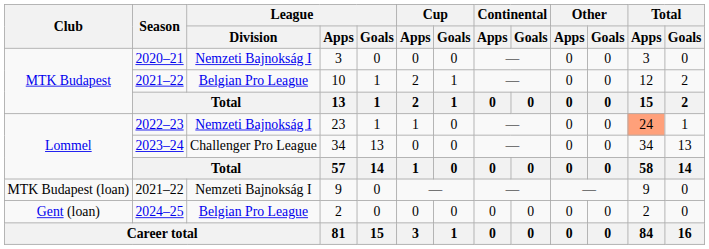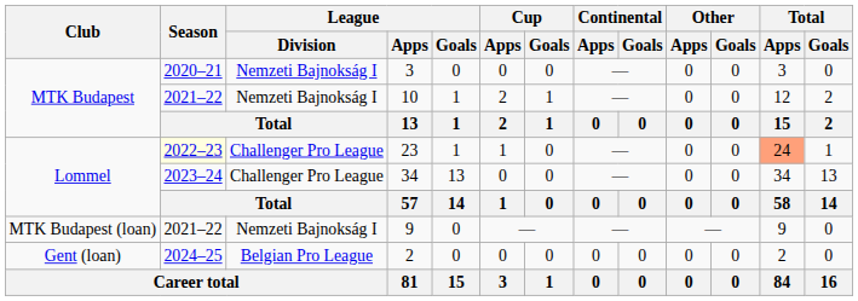 <table class="wikitable" style="text-align:center">
 <tr>
 <th rowspan="2">Club</th>
 <th rowspan="2">Season</th>
 <th colspan="3">League</th>
 <th colspan="2">Cup</th>
 <th colspan="2">Continental</th>
 <th colspan="2">Other</th>
 <th colspan="2">Total</th>
 </tr>
 <tr>
 <th>Division</th>
 <th>Apps</th>
 <th>Goals</th>
 <th>Apps</th>
 <th>Goals</th>
 <th>Apps</th>
 <th>Goals</th>
 <th>Apps</th>
 <th>Goals</th>
 <th>Apps</th>
 <th>Goals</th>
 </tr>
 <tr>
 <td rowspan="3"><a href='#'>MTK Budapest</a></td>
 <td><a href='#'>2020–21</a></td>
 <td><a href='#'>Nemzeti Bajnokság I</a></td>
 <td>3</td>
 <td>0</td>
 <td>0</td>
 <td>0</td>
 <td colspan="2">—</td>
 <td>0</td>
 <td>0</td>
 <td>3</td>
 <td>0</td>
 </tr>
 <tr>
 <td><a href='#'>2021–22</a></td>
-<td><a href='#'>Belgian Pro League</a></td>
+<td>Nemzeti Bajnokság I</td>
 <td>10</td>
 <td>1</td>
 <td>2</td>
 <td>1</td>
 <td colspan="2">—</td>
 <td>0</td>
 <td>0</td>
 <td>12</td>
 <td>2</td>
 </tr>
 <tr>
 <th colspan="2">Total</th>
 <th>13</th>
 <th>1</th>
 <th>2</th>
 <th>1</th>
 <th>0</th>
 <th>0</th>
 <th>0</th>
 <th>0</th>
 <th>15</th>
 <th>2</th>
 </tr>
 <tr>
 <td rowspan="3"><a href='#'>Lommel</a></td>
-<td><a href='#'>2022–23</a></td>
-<td><a href='#'>Nemzeti Bajnokság I</a></td>
+<td style="background: lightyellow;"><a href='#'>2022–23</a></td>
+<td><a href='#'>Challenger Pro League</a></td>
 <td>23</td>
 <td>1</td>
 <td>1</td>
 <td>0</td>
 <td colspan="2">—</td>
 <td>0</td>
 <td>0</td>
 <td style="background: lightsalmon;">24</td>
 <td>1</td>
 </tr>
 <tr>
 <td><a href='#'>2023–24</a></td>
 <td>Challenger Pro League</td>
 <td>34</td>
 <td>13</td>
 <td>0</td>
 <td>0</td>
 <td colspan="2">—</td>
 <td>0</td>
 <td>0</td>
 <td>34</td>
 <td>13</td>
 </tr>
 <tr>
 <th colspan="2">Total</th>
 <th>57</th>
 <th>14</th>
 <th>1</th>
 <th>0</th>
 <th>0</th>
 <th>0</th>
 <th>0</th>
 <th>0</th>
 <th>58</th>
 <th>14</th>
 </tr>
 <tr>
 <td>MTK Budapest (loan)</td>
 <td>2021–22</td>
 <td>Nemzeti Bajnokság I</td>
 <td>9</td>
 <td>0</td>
 <td colspan="2">—</td>
 <td colspan="2">—</td>
 <td colspan="2">—</td>
 <td>9</td>
 <td>0</td>
 </tr>
 <tr>
 <td><a href='#'>Gent</a> (loan)</td>
 <td><a href='#'>2024–25</a></td>
 <td><a href='#'>Belgian Pro League</a></td>
 <td>2</td>
 <td>0</td>
 <td>0</td>
 <td>0</td>
 <td>0</td>
 <td>0</td>
 <td>0</td>
 <td>0</td>
 <td>2</td>
 <td>0</td>
 </tr>
 <tr>
 <th colspan="3">Career total</th>
 <th>81</th>
 <th>15</th>
 <th>3</th>
 <th>1</th>
 <th>0</th>
 <th>0</th>
 <th>0</th>
 <th>0</th>
 <th>84</th>
 <th>16</th>
 </tr>
 </table>
